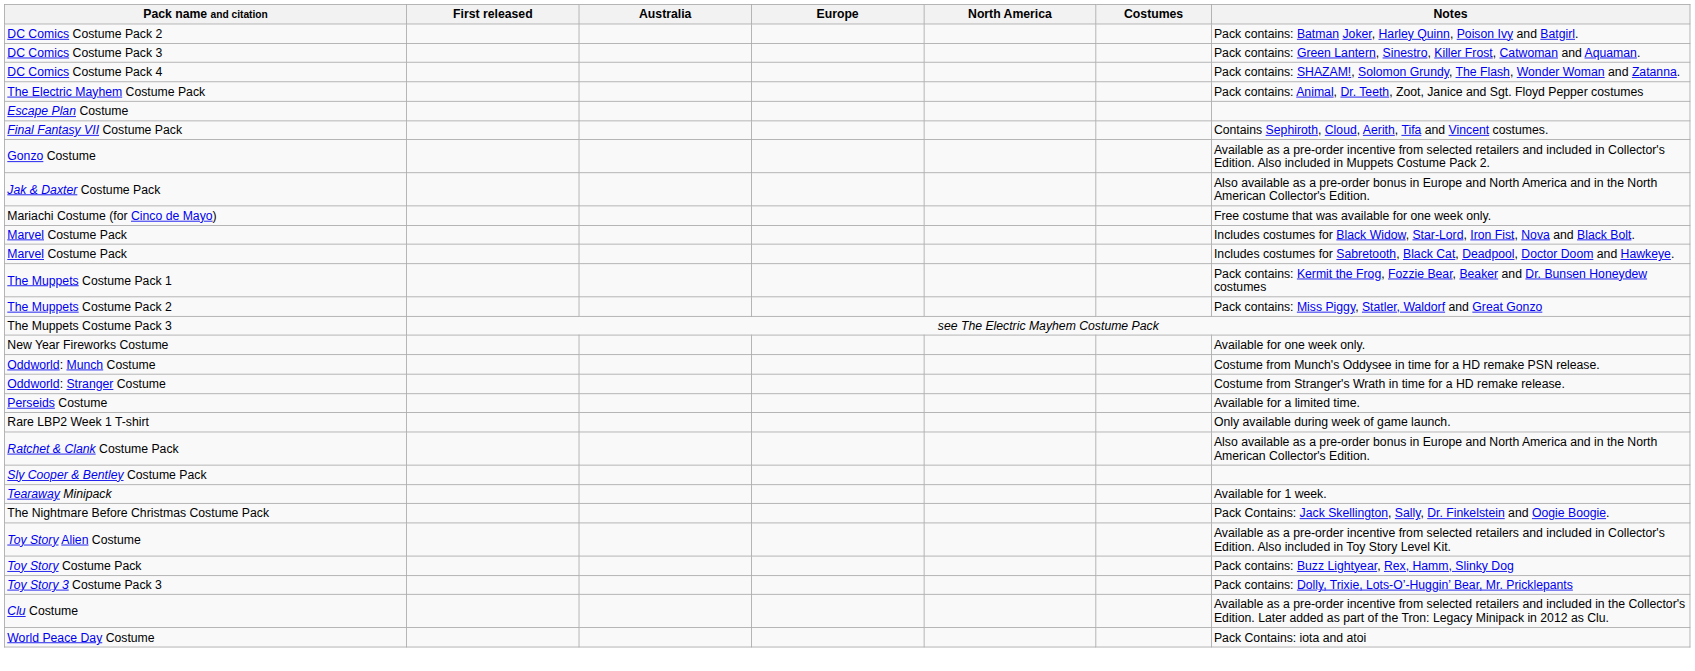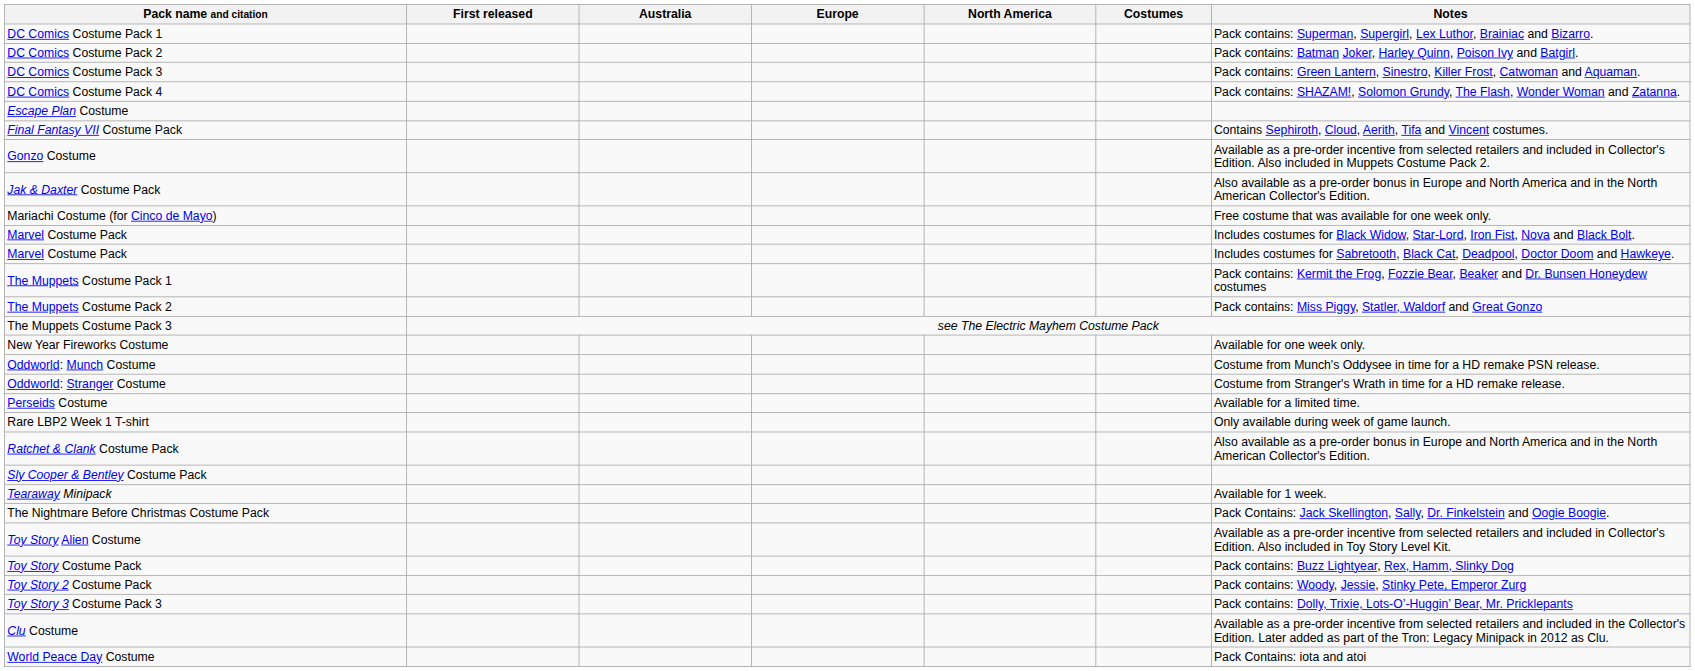 <table class="wikitable sortable" style="width:100%; text-align:center; font-size:90%;">
 <tr>
 <th width=21%>Pack name <small>and citation</small></th>
 <th width=9%>First released</th>
 <th width=9%>Australia</th>
 <th width=9%>Europe</th>
 <th width=9%>North America</th>
 <th width=6%>Costumes</th>
 <th width=25%>Notes</th>
+</tr>
+<tr>
+<td align="left"><a href='#'>DC Comics</a> Costume Pack 1 </td>
+<td></td>
+<td></td>
+<td></td>
+<td></td>
+<td></td>
+<td align="left">Pack contains: <a href='#'>Superman</a>, <a href='#'>Supergirl</a>, <a href='#'>Lex Luthor</a>, <a href='#'>Brainiac</a> and <a href='#'>Bizarro</a>.</td>
 </tr>
 <tr>
 <td align="left"><a href='#'>DC Comics</a> Costume Pack 2 </td>
 <td></td>
 <td></td>
 <td></td>
 <td></td>
 <td></td>
 <td align="left">Pack contains: <a href='#'>Batman</a> <a href='#'>Joker</a>, <a href='#'>Harley Quinn</a>, <a href='#'>Poison Ivy</a> and <a href='#'>Batgirl</a>.</td>
 </tr>
 <tr>
 <td align="left"><a href='#'>DC Comics</a> Costume Pack 3 </td>
 <td></td>
 <td></td>
 <td></td>
 <td></td>
 <td></td>
 <td align="left">Pack contains: <a href='#'>Green Lantern</a>, <a href='#'>Sinestro</a>, <a href='#'>Killer Frost</a>, <a href='#'>Catwoman</a> and <a href='#'>Aquaman</a>.</td>
 </tr>
 <tr>
 <td align="left"><a href='#'>DC Comics</a> Costume Pack 4 </td>
 <td></td>
 <td></td>
 <td></td>
 <td></td>
 <td></td>
 <td align="left">Pack contains: <a href='#'>SHAZAM!</a>, <a href='#'>Solomon Grundy</a>, <a href='#'>The Flash</a>, <a href='#'>Wonder Woman</a> and <a href='#'>Zatanna</a>.</td>
-</tr>
-<tr>
-<td align="left"><a href='#'>The Electric Mayhem</a> Costume Pack </td>
-<td></td>
-<td></td>
-<td></td>
-<td></td>
-<td></td>
-<td align="left">Pack contains: <a href='#'>Animal</a>, <a href='#'>Dr. Teeth</a>, Zoot, Janice and Sgt. Floyd Pepper costumes</td>
 </tr>
 <tr>
 <td align="left"><em><a href='#'>Escape Plan</a></em> Costume </td>
 <td></td>
 <td></td>
 <td></td>
 <td></td>
 <td></td>
 <td align="left"></td>
 </tr>
 <tr>
 <td align="left"><em><a href='#'>Final Fantasy VII</a></em> Costume Pack </td>
 <td></td>
 <td></td>
 <td></td>
 <td></td>
 <td></td>
 <td align="left">Contains <a href='#'>Sephiroth</a>, <a href='#'>Cloud</a>, <a href='#'>Aerith</a>, <a href='#'>Tifa</a> and <a href='#'>Vincent</a> costumes.</td>
 </tr>
 <tr>
 <td align="left"><a href='#'>Gonzo</a> Costume </td>
 <td></td>
 <td></td>
 <td></td>
 <td></td>
 <td></td>
 <td align="left">Available as a pre-order incentive from selected retailers and included in Collector's Edition. Also included in Muppets Costume Pack 2.</td>
 </tr>
 <tr>
 <td align="left"><em><a href='#'>Jak & Daxter</a></em> Costume Pack </td>
 <td></td>
 <td></td>
 <td></td>
 <td></td>
 <td></td>
 <td align="left">Also available as a pre-order bonus in Europe and North America and in the North American Collector's Edition.</td>
 </tr>
 <tr>
 <td align="left">Mariachi Costume (for <a href='#'>Cinco de Mayo</a>) </td>
 <td></td>
 <td></td>
 <td></td>
 <td></td>
 <td></td>
 <td align="left">Free costume that was available for one week only.</td>
 </tr>
 <tr>
 <td align="left"><a href='#'>Marvel</a> Costume Pack </td>
 <td></td>
 <td></td>
 <td></td>
 <td></td>
 <td></td>
 <td align="left">Includes costumes for <a href='#'>Black Widow</a>, <a href='#'>Star-Lord</a>, <a href='#'>Iron Fist</a>, <a href='#'>Nova</a> and <a href='#'>Black Bolt</a>.</td>
 </tr>
 <tr>
 <td align="left"><a href='#'>Marvel</a> Costume Pack </td>
 <td></td>
 <td></td>
 <td></td>
 <td></td>
 <td></td>
 <td align="left">Includes costumes for <a href='#'>Sabretooth</a>, <a href='#'>Black Cat</a>, <a href='#'>Deadpool</a>, <a href='#'>Doctor Doom</a> and <a href='#'>Hawkeye</a>.</td>
 </tr>
 <tr>
 <td align="left"><a href='#'>The Muppets</a> Costume Pack 1 </td>
 <td></td>
 <td></td>
 <td></td>
 <td></td>
 <td></td>
 <td align="left">Pack contains: <a href='#'>Kermit the Frog</a>, <a href='#'>Fozzie Bear</a>, <a href='#'>Beaker</a> and <a href='#'>Dr. Bunsen Honeydew</a> costumes</td>
 </tr>
 <tr>
 <td align="left"><a href='#'>The Muppets</a> Costume Pack 2 </td>
 <td></td>
 <td></td>
 <td></td>
 <td></td>
 <td></td>
 <td align="left">Pack contains: <a href='#'>Miss Piggy</a>, <a href='#'>Statler, Waldorf</a> and <a href='#'>Great Gonzo</a></td>
 </tr>
 <tr>
 <td align="left">The Muppets Costume Pack 3 </td>
 <td colspan="6"><em>see The Electric Mayhem Costume Pack</em></td>
 </tr>
 <tr>
 <td align="left">New Year Fireworks Costume </td>
 <td></td>
 <td></td>
 <td></td>
 <td></td>
 <td></td>
 <td align="left">Available for one week only.</td>
 </tr>
 <tr>
 <td align="left"><a href='#'>Oddworld</a>: <a href='#'>Munch</a> Costume </td>
 <td></td>
 <td></td>
 <td></td>
 <td></td>
 <td></td>
 <td align="left">Costume from Munch's Oddysee in time for a HD remake PSN release.</td>
 </tr>
 <tr>
 <td align="left"><a href='#'>Oddworld</a>: <a href='#'>Stranger</a> Costume </td>
 <td></td>
 <td></td>
 <td></td>
 <td></td>
 <td></td>
 <td align="left">Costume from Stranger's Wrath in time for a HD remake release.</td>
 </tr>
 <tr>
 <td align="left"><a href='#'>Perseids</a> Costume </td>
 <td></td>
 <td></td>
 <td></td>
 <td></td>
 <td></td>
 <td align="left">Available for a limited time.</td>
 </tr>
 <tr>
 <td align="left">Rare LBP2 Week 1 T-shirt </td>
 <td></td>
 <td></td>
 <td></td>
 <td></td>
 <td></td>
 <td align="left">Only available during week of game launch.</td>
 </tr>
 <tr>
 <td align="left"><em><a href='#'>Ratchet & Clank</a></em> Costume Pack </td>
 <td></td>
 <td></td>
 <td></td>
 <td></td>
 <td></td>
 <td align="left">Also available as a pre-order bonus in Europe and North America and in the North American Collector's Edition.</td>
 </tr>
 <tr>
 <td align="left"><em><a href='#'>Sly Cooper & Bentley</a></em> Costume Pack </td>
 <td></td>
 <td></td>
 <td></td>
 <td></td>
 <td></td>
 <td align="left"></td>
 </tr>
 <tr>
 <td align="left"><em><a href='#'>Tearaway</a> Minipack</em> </td>
 <td></td>
 <td></td>
 <td></td>
 <td></td>
 <td></td>
 <td align="left">Available for 1 week.</td>
 </tr>
 <tr>
 <td align="left">The Nightmare Before Christmas Costume Pack </td>
 <td></td>
 <td></td>
 <td></td>
 <td></td>
 <td></td>
 <td align="left">Pack Contains: <a href='#'>Jack Skellington</a>, <a href='#'>Sally</a>, <a href='#'>Dr. Finkelstein</a> and <a href='#'>Oogie Boogie</a>.</td>
 </tr>
 <tr>
 <td align="left"><em><a href='#'>Toy Story</a></em> <a href='#'>Alien</a> Costume </td>
 <td></td>
 <td></td>
 <td></td>
 <td></td>
 <td></td>
 <td align="left">Available as a pre-order incentive from selected retailers and included in Collector's Edition. Also included in Toy Story Level Kit.</td>
 </tr>
 <tr>
 <td align="left"><em><a href='#'>Toy Story</a></em> Costume Pack </td>
 <td></td>
 <td></td>
 <td></td>
 <td></td>
 <td></td>
 <td align="left">Pack contains: <a href='#'>Buzz Lightyear</a>, <a href='#'>Rex, Hamm, Slinky Dog</a></td>
 </tr>
 <tr>
+<td align="left"><em><a href='#'>Toy Story 2</a></em> Costume Pack </td>
+<td></td>
+<td></td>
+<td></td>
+<td></td>
+<td></td>
+<td align="left">Pack contains: <a href='#'>Woody</a>, <a href='#'>Jessie</a>, <a href='#'>Stinky Pete, Emperor Zurg</a></td>
+</tr>
+<tr>
 <td align="left"><em><a href='#'>Toy Story 3</a></em> Costume Pack 3 </td>
 <td></td>
 <td></td>
 <td></td>
 <td></td>
 <td></td>
 <td align="left">Pack contains: <a href='#'>Dolly, Trixie, Lots-O’-Huggin’ Bear, Mr. Pricklepants</a></td>
 </tr>
 <tr>
 <td align="left"><em><a href='#'>Clu</a></em> Costume </td>
 <td></td>
 <td></td>
 <td></td>
 <td></td>
 <td></td>
 <td align="left">Available as a pre-order incentive from selected retailers and included in the Collector's Edition. Later added as part of the Tron: Legacy Minipack in 2012 as Clu.</td>
 </tr>
 <tr>
 <td align="left"><a href='#'>World Peace Day</a> Costume </td>
 <td></td>
 <td></td>
 <td></td>
 <td></td>
 <td></td>
 <td align="left">Pack Contains: iota and atoi</td>
 </tr>
 </table>
